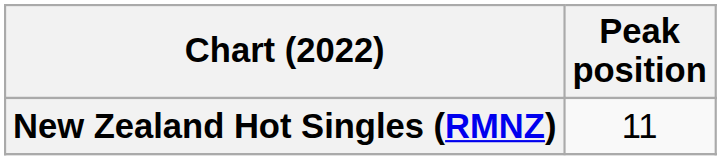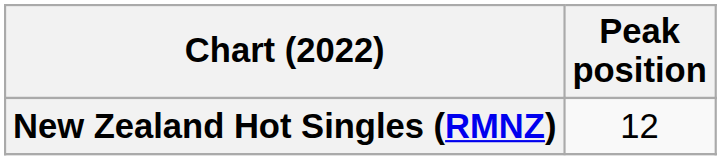 <table class="wikitable sortable plainrowheaders" style="text-align:center">
 <tr>
 <th scope="col">Chart (2022)</th>
 <th scope="col">Peak<br>position</th>
 </tr>
 <tr>
 </tr>
 <tr>
 </tr>
 <tr>
 <th scope="row">New Zealand Hot Singles (<a href='#'>RMNZ</a>)</th>
-<td>11</td>
+<td>12</td>
 </tr>
 <tr>
 </tr>
 <tr>
 </tr>
 <tr>
 </tr>
 <tr>
 </tr>
 </table>
